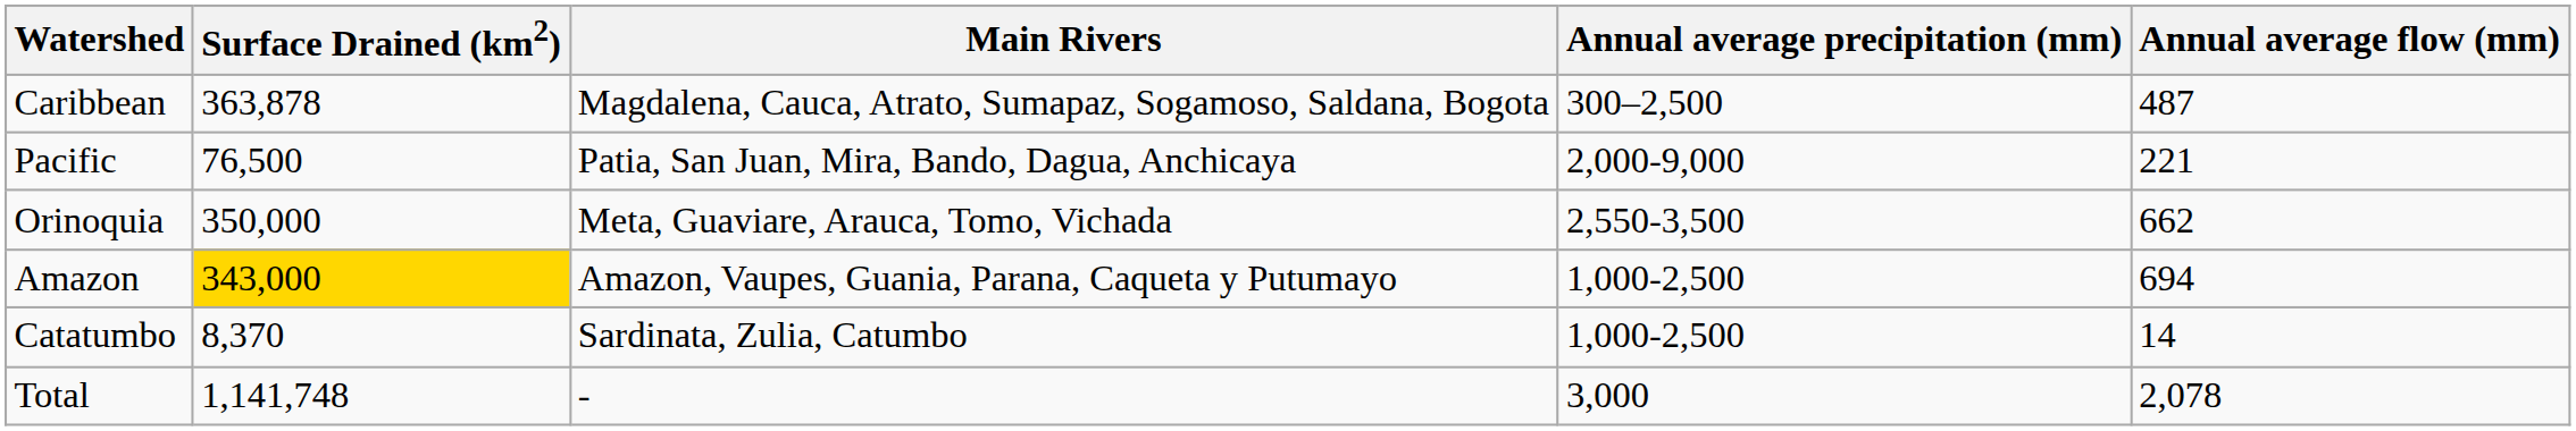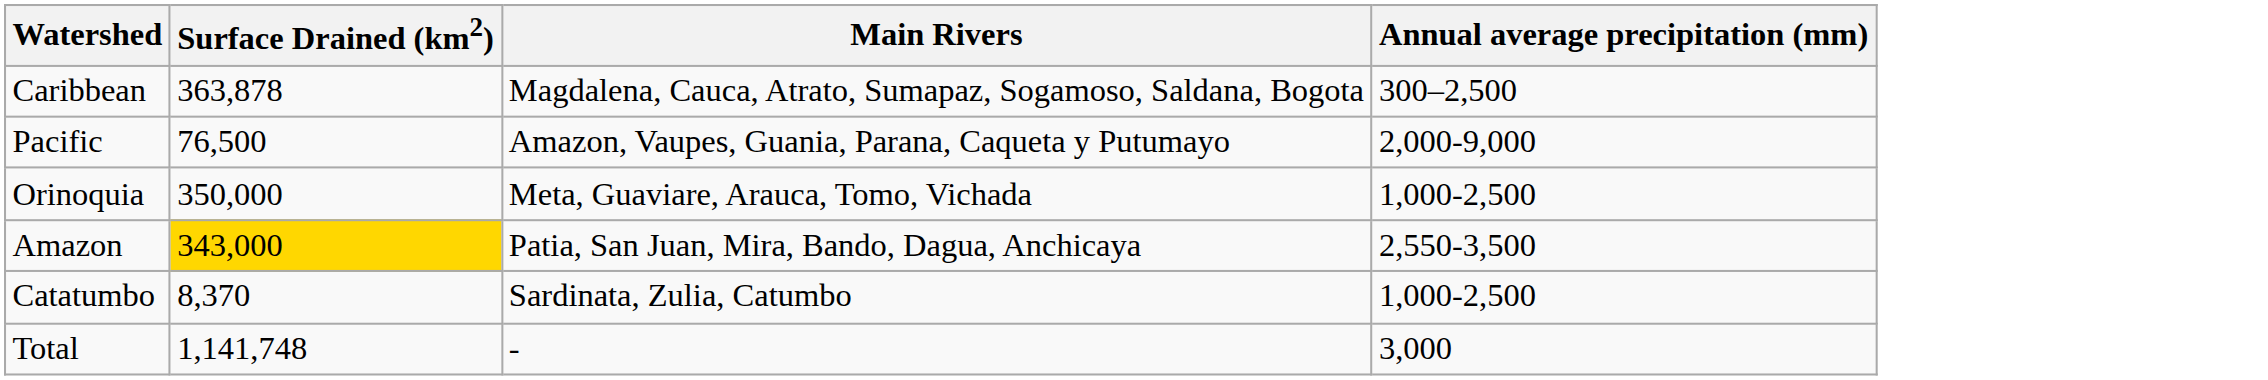 <table class="wikitable">
 <tr>
 <th>Watershed</th>
 <th>Surface Drained (km<sup>2</sup>)</th>
 <th>Main Rivers</th>
 <th>Annual average precipitation (mm)</th>
-<th>Annual average flow (mm)</th>
 </tr>
 <tr>
 <td>Caribbean</td>
 <td>363,878</td>
 <td>Magdalena, Cauca, Atrato, Sumapaz, Sogamoso, Saldana, Bogota</td>
 <td>300–2,500</td>
-<td>487</td>
 </tr>
 <tr>
 <td>Pacific</td>
 <td>76,500</td>
-<td>Patia, San Juan, Mira, Bando, Dagua, Anchicaya</td>
+<td>Amazon, Vaupes, Guania, Parana, Caqueta y Putumayo</td>
 <td>2,000-9,000</td>
-<td>221</td>
 </tr>
 <tr>
 <td>Orinoquia</td>
 <td>350,000</td>
 <td>Meta, Guaviare, Arauca, Tomo, Vichada</td>
-<td>2,550-3,500</td>
-<td>662</td>
+<td>1,000-2,500</td>
 </tr>
 <tr>
 <td>Amazon</td>
 <td style="background: gold;">343,000</td>
-<td>Amazon, Vaupes, Guania, Parana, Caqueta y Putumayo</td>
-<td>1,000-2,500</td>
-<td>694</td>
+<td>Patia, San Juan, Mira, Bando, Dagua, Anchicaya</td>
+<td>2,550-3,500</td>
 </tr>
 <tr>
 <td>Catatumbo</td>
 <td>8,370</td>
 <td>Sardinata, Zulia, Catumbo</td>
 <td>1,000-2,500</td>
-<td>14</td>
 </tr>
 <tr>
 <td>Total</td>
 <td>1,141,748</td>
 <td>-</td>
 <td>3,000</td>
-<td>2,078</td>
 </tr>
 </table>
